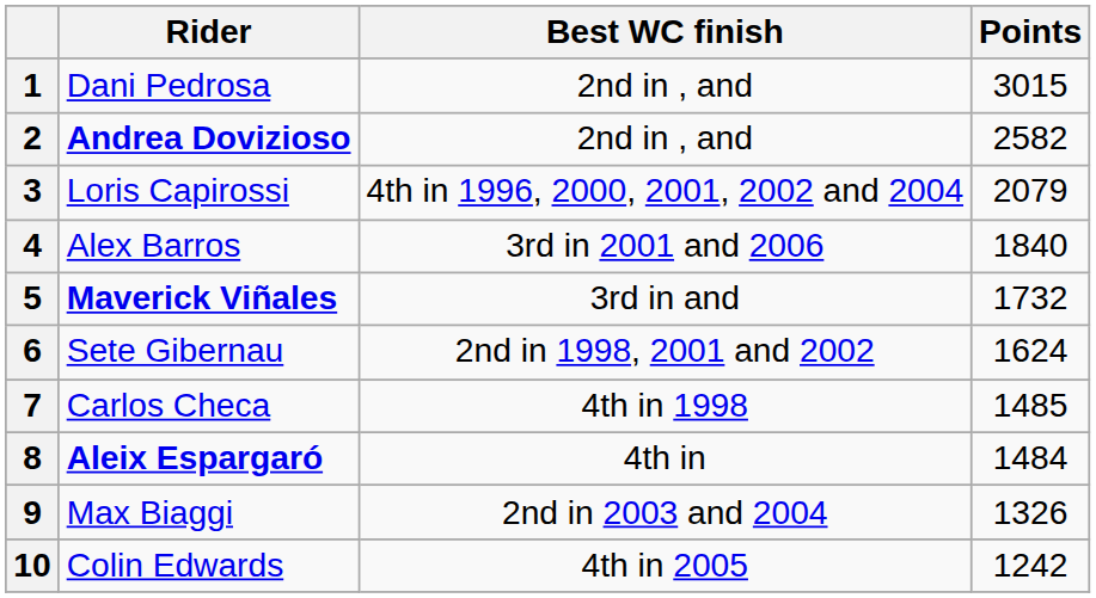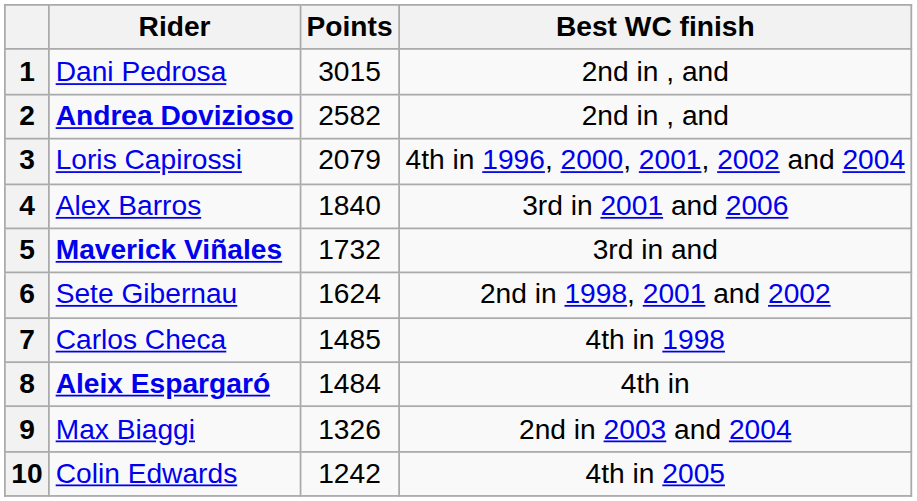 <table class="wikitable" style="text-align:center">
 <tr>
 <th></th>
 <th>Rider</th>
+<th>Points</th>
 <th>Best WC finish</th>
-<th>Points</th>
 </tr>
 <tr>
 <th>1</th>
 <td align=left> <a href='#'>Dani Pedrosa</a></td>
+<td>3015</td>
 <td align=center>2nd in ,  and </td>
-<td>3015</td>
 </tr>
 <tr>
 <th>2</th>
 <td align=left><strong> <a href='#'>Andrea Dovizioso</a></strong></td>
+<td>2582</td>
 <td align=center>2nd in ,  and </td>
-<td>2582</td>
 </tr>
 <tr>
 <th>3</th>
 <td align=left> <a href='#'>Loris Capirossi</a></td>
+<td>2079</td>
 <td align=center>4th in <a href='#'>1996</a>, <a href='#'>2000</a>, <a href='#'>2001</a>, <a href='#'>2002</a> and <a href='#'>2004</a></td>
-<td>2079</td>
 </tr>
 <tr>
 <th>4</th>
 <td align=left> <a href='#'>Alex Barros</a></td>
+<td>1840</td>
 <td align=center>3rd in <a href='#'>2001</a> and <a href='#'>2006</a></td>
-<td>1840</td>
 </tr>
 <tr>
 <th>5</th>
 <td align=left> <strong><a href='#'>Maverick Viñales</a></strong></td>
+<td>1732</td>
 <td align=center>3rd in  and </td>
-<td>1732</td>
 </tr>
 <tr>
 <th>6</th>
 <td align=left> <a href='#'>Sete Gibernau</a></td>
+<td>1624</td>
 <td align=center>2nd in <a href='#'>1998</a>, <a href='#'>2001</a> and <a href='#'>2002</a></td>
-<td>1624</td>
 </tr>
 <tr>
 <th>7</th>
 <td align=left> <a href='#'>Carlos Checa</a></td>
+<td>1485</td>
 <td align=center>4th in <a href='#'>1998</a></td>
-<td>1485</td>
 </tr>
 <tr>
 <th>8</th>
 <td align=left> <strong><a href='#'>Aleix Espargaró</a></strong></td>
+<td>1484</td>
 <td align=center>4th in </td>
-<td>1484</td>
 </tr>
 <tr>
 <th>9</th>
 <td align=left> <a href='#'>Max Biaggi</a></td>
+<td>1326</td>
 <td align=center>2nd in <a href='#'>2003</a> and <a href='#'>2004</a></td>
-<td>1326</td>
 </tr>
 <tr>
 <th>10</th>
 <td align=left> <a href='#'>Colin Edwards</a></td>
+<td>1242</td>
 <td align=center>4th in <a href='#'>2005</a></td>
-<td>1242</td>
 </tr>
 </table>
